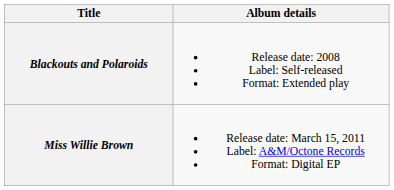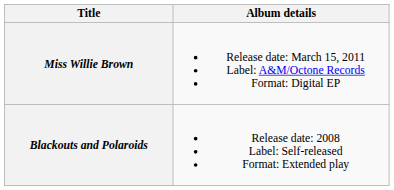 <table class="wikitable plainrowheaders" style="text-align:center;">
 <tr>
 <th style="width:14em;">Title</th>
 <th style="width:18em;">Album details</th>
 </tr>
 <tr>
+<th scope="row"><em>Miss Willie Brown</em></th>
+<td><br><ul><li>Release date: March 15, 2011</li><li>Label: <a href='#'>A&M/Octone Records</a></li><li>Format: Digital EP</li></ul></td>
+</tr>
+<tr>
 <th scope="row"><em>Blackouts and Polaroids</em></th>
 <td><br><ul><li>Release date: 2008</li><li>Label: Self-released</li><li>Format: Extended play</li></ul></td>
 </tr>
-<tr>
-<th scope="row"><em>Miss Willie Brown</em></th>
-<td><br><ul><li>Release date: March 15, 2011</li><li>Label: <a href='#'>A&M/Octone Records</a></li><li>Format: Digital EP</li></ul></td>
-</tr>
 </table>
